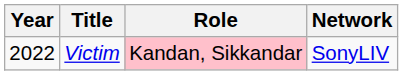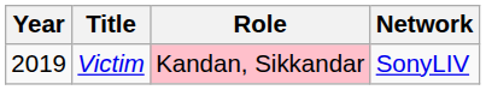 <table class="wikitable sortable">
 <tr>
 <th>Year</th>
 <th>Title</th>
 <th>Role</th>
 <th>Network</th>
 </tr>
 <tr>
-<td>2022</td>
+<td>2019</td>
 <td><em><a href='#'>Victim</a></em></td>
 <td style="background: pink;">Kandan, Sikkandar</td>
 <td><a href='#'>SonyLIV</a></td>
 </tr>
 </table>
